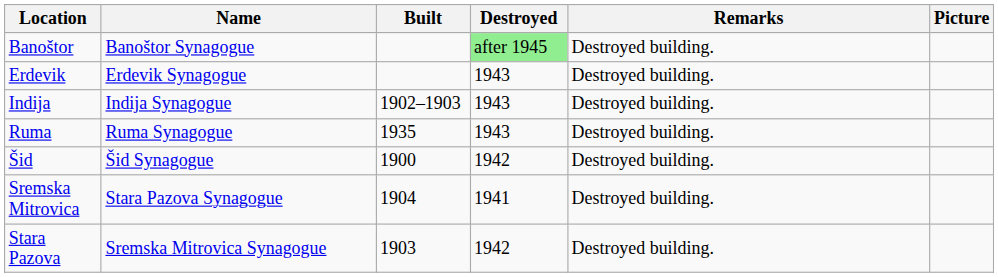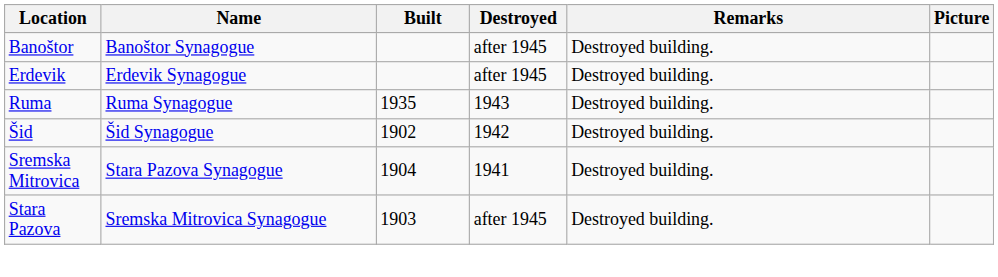 <table class="wikitable sortable" width="100%">
 <tr>
 <th width="10%">Location</th>
 <th width="30%">Name</th>
 <th width="10%">Built</th>
 <th width="10%">Destroyed</th>
 <th width="40%" class="unsortable">Remarks</th>
 <th width="10%" class="unsortable">Picture</th>
 </tr>
 <tr>
 <td><a href='#'>Banoštor</a></td>
 <td><a href='#'>Banoštor Synagogue</a></td>
 <td></td>
-<td style="background: lightgreen;">after 1945</td>
+<td>after 1945</td>
 <td>Destroyed building.</td>
 <td></td>
 </tr>
 <tr>
 <td><a href='#'>Erdevik</a></td>
 <td><a href='#'>Erdevik Synagogue</a></td>
 <td></td>
-<td>1943</td>
-<td>Destroyed building.</td>
-<td></td>
-</tr>
-<tr>
-<td><a href='#'>Indija</a></td>
-<td><a href='#'>Indija Synagogue</a></td>
-<td>1902–1903</td>
-<td>1943</td>
+<td>after 1945</td>
 <td>Destroyed building.</td>
 <td></td>
 </tr>
 <tr>
 <td><a href='#'>Ruma</a></td>
 <td><a href='#'>Ruma Synagogue</a></td>
 <td>1935</td>
 <td>1943</td>
 <td>Destroyed building.</td>
 <td></td>
 </tr>
 <tr>
 <td><a href='#'>Šid</a></td>
 <td><a href='#'>Šid Synagogue</a></td>
-<td>1900</td>
+<td>1902</td>
 <td>1942</td>
 <td>Destroyed building.</td>
 <td></td>
 </tr>
 <tr>
 <td><a href='#'>Sremska Mitrovica</a></td>
 <td><a href='#'>Stara Pazova Synagogue</a></td>
 <td>1904</td>
 <td>1941</td>
 <td>Destroyed building.</td>
 <td></td>
 </tr>
 <tr>
 <td><a href='#'>Stara Pazova</a></td>
 <td><a href='#'>Sremska Mitrovica Synagogue</a></td>
 <td>1903</td>
-<td>1942</td>
+<td>after 1945</td>
 <td>Destroyed building.</td>
 <td></td>
 </tr>
 </table>
